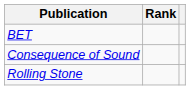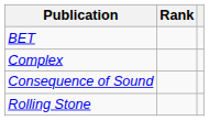 <table class="sortable wikitable">
 <tr>
 <th scope="col">Publication</th>
 <th scope="col">Rank</th>
 <th scope="col" class="unsortable"></th>
 </tr>
 <tr>
 <td scope="row"><em><a href='#'>BET</a></em></td>
+<td></td>
+<td></td>
+</tr>
+<tr>
+<td scope="row"><em><a href='#'>Complex</a></em></td>
 <td></td>
 <td></td>
 </tr>
 <tr>
 <td scope="row"><em><a href='#'>Consequence of Sound</a></em></td>
 <td></td>
 <td></td>
 </tr>
 <tr>
 <td scope="row"><em><a href='#'>Rolling Stone</a></em></td>
 <td></td>
 <td></td>
 </tr>
 </table>
